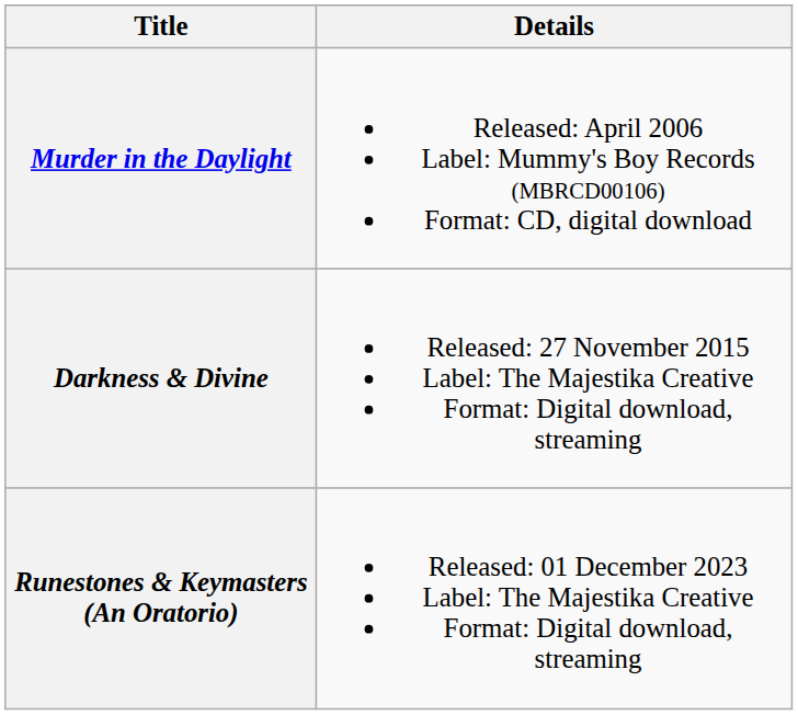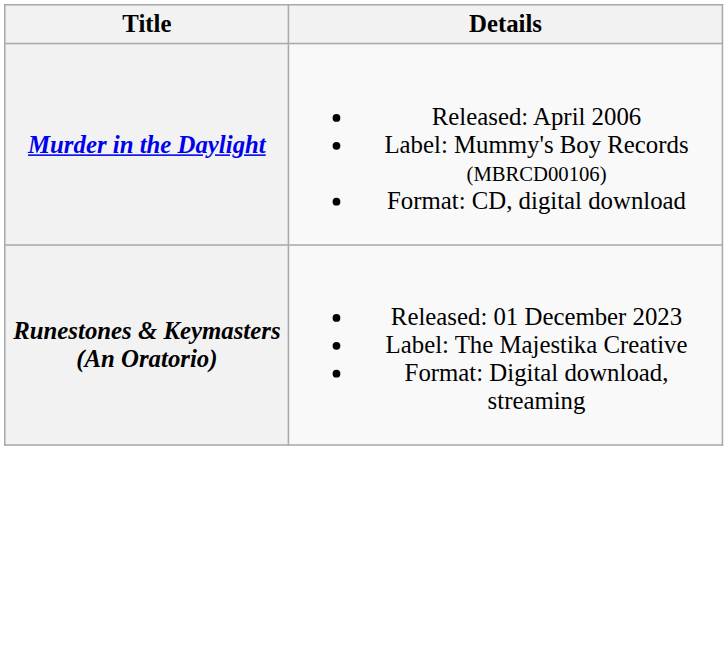 <table class="wikitable plainrowheaders" style="text-align:center;" border="1">
 <tr>
 <th scope="col" style="width:11em;">Title</th>
 <th scope="col" style="width:17em;">Details</th>
 </tr>
 <tr>
 <th scope="row"><em><a href='#'>Murder in the Daylight</a></em></th>
 <td><br><ul><li>Released: April 2006</li><li>Label: Mummy's Boy Records <small>(MBRCD00106)</small></li><li>Format: CD, digital download</li></ul></td>
 </tr>
 <tr>
-<th scope="row"><em>Darkness & Divine</em></th>
-<td><br><ul><li>Released: 27 November 2015</li><li>Label: The Majestika Creative</li><li>Format: Digital download, streaming</li></ul></td>
-</tr>
-<tr>
 <th scope="row"><em>Runestones & Keymasters (An Oratorio)</em></th>
 <td><br><ul><li>Released: 01 December 2023</li><li>Label: The Majestika Creative</li><li>Format: Digital download, streaming</li></ul></td>
 </tr>
 </table>
